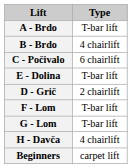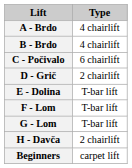 <table class="wikitable plainrowheaders" style="background:#fff; font-size:86%; line-height:15px; border:grey solid 1px; border-collapse:collapse;">
 <tr style="background:#ccc; text-align:center;">
 <th scope="col" style="background:#ccc; width:85px;">Lift</th>
 <th scope="col" style="background:#ccc; width:68px;">Type</th>
 </tr>
 <tr>
 <th scope="row">A - Brdo</th>
-<td align=center>T-bar lift</td>
+<td align=center>4 chairlift</td>
 </tr>
 <tr>
 <th scope="row">B - Brdo</th>
 <td align=center>4 chairlift</td>
 </tr>
 <tr>
 <th scope="row">C - Počivalo</th>
 <td align=center>6 chairlift</td>
 </tr>
 <tr>
+<th scope="row">D - Grič</th>
+<td align=center>2 chairlift</td>
+</tr>
+<tr>
 <th scope="row">E - Dolina</th>
 <td align=center>T-bar lift</td>
-</tr>
-<tr>
-<th scope="row">D - Grič</th>
-<td align=center>2 chairlift</td>
 </tr>
 <tr>
 <th scope="row">F - Lom</th>
 <td align=center>T-bar lift</td>
 </tr>
 <tr>
 <th scope="row">G - Lom</th>
 <td align=center>T-bar lift</td>
 </tr>
 <tr>
 <th scope="row">H - Davča</th>
-<td align=center>4 chairlift</td>
+<td align=center>2 chairlift</td>
 </tr>
 <tr>
 <th scope="row">Beginners</th>
 <td align=center>carpet lift</td>
 </tr>
 </table>
